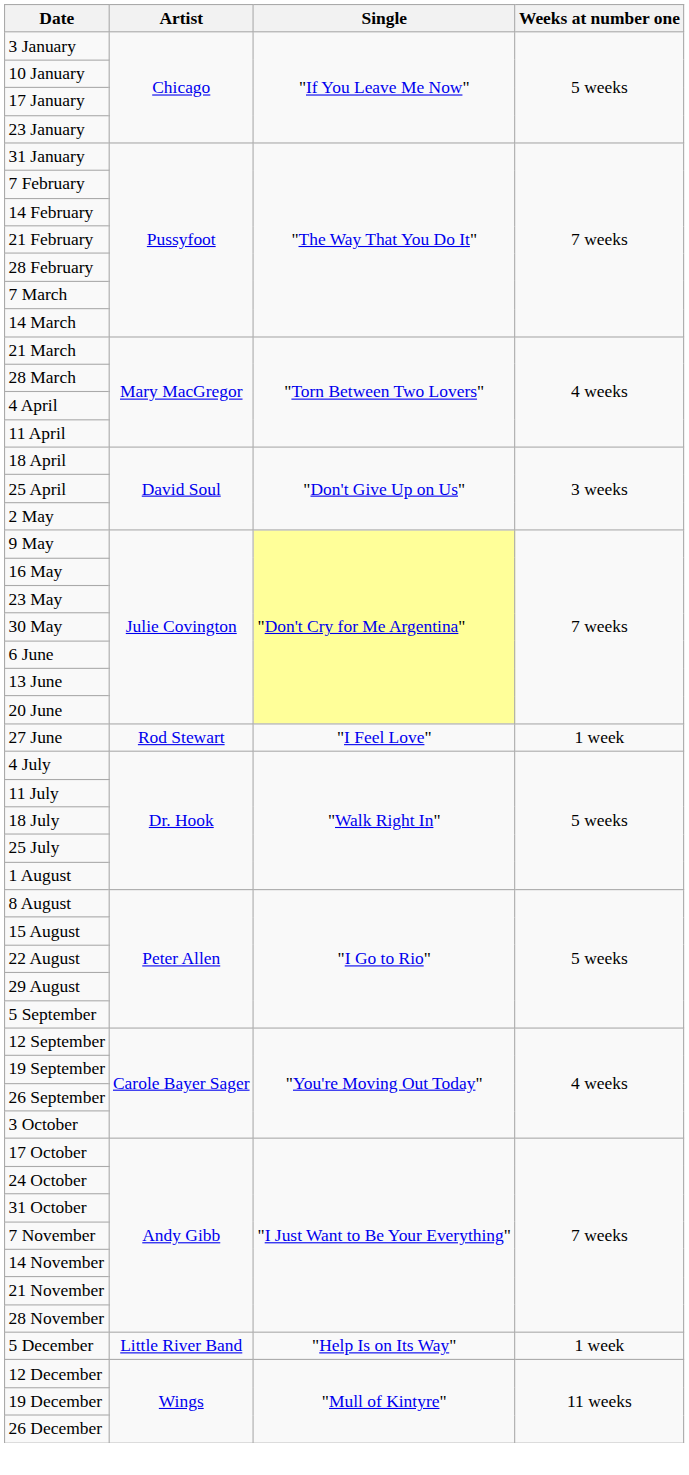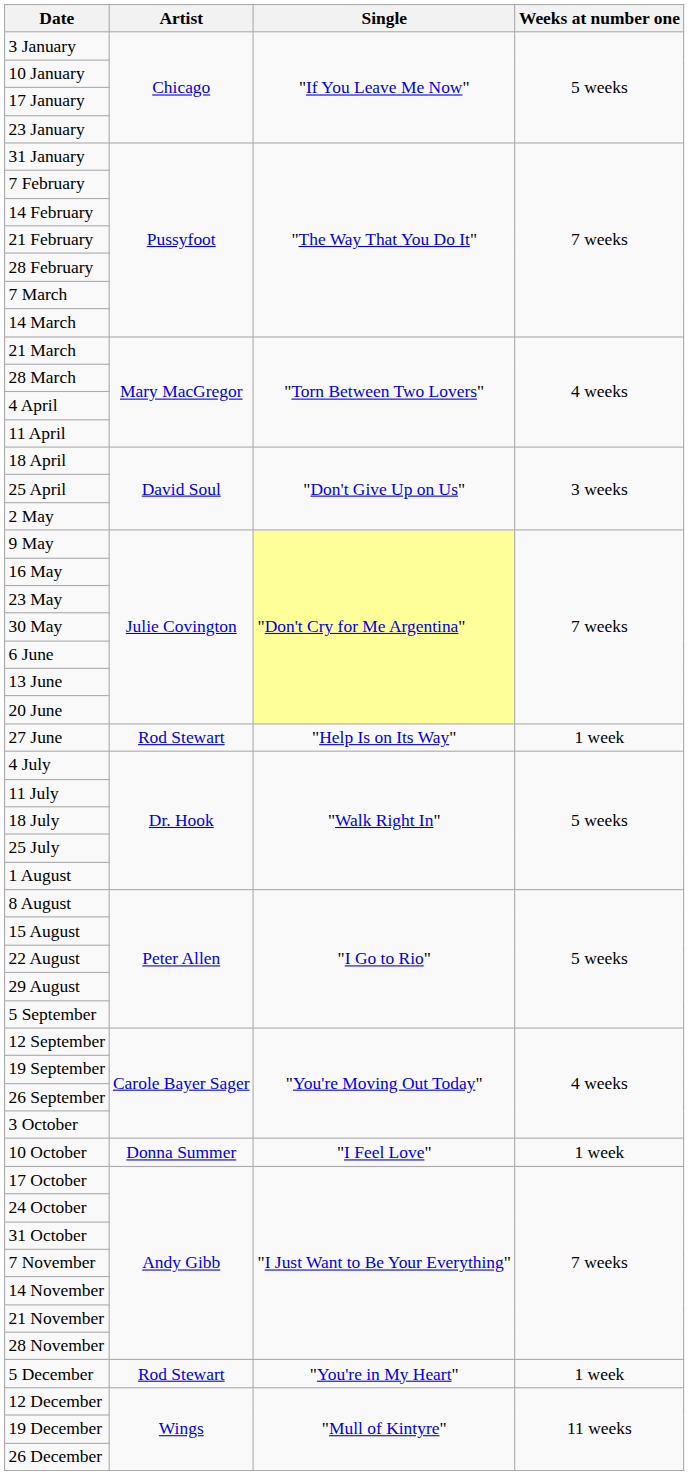 <table class="wikitable">
 <tr>
 <th>Date</th>
 <th>Artist</th>
 <th>Single</th>
 <th>Weeks at number one</th>
 </tr>
 <tr>
 <td>3 January</td>
 <td rowspan="4" align="center"><a href='#'>Chicago</a></td>
 <td rowspan="4" align="center">"<a href='#'>If You Leave Me Now</a>"</td>
 <td rowspan="4" align="center">5 weeks</td>
 </tr>
 <tr>
 <td>10 January</td>
 </tr>
 <tr>
 <td>17 January</td>
 </tr>
 <tr>
 <td>23 January</td>
 </tr>
 <tr>
 <td>31 January</td>
 <td rowspan="7" align="center"><a href='#'>Pussyfoot</a></td>
 <td rowspan="7" align="center">"<a href='#'>The Way That You Do It</a>"</td>
 <td rowspan="7" align="center">7 weeks</td>
 </tr>
 <tr>
 <td>7 February</td>
 </tr>
 <tr>
 <td>14 February</td>
 </tr>
 <tr>
 <td>21 February</td>
 </tr>
 <tr>
 <td>28 February</td>
 </tr>
 <tr>
 <td>7 March</td>
 </tr>
 <tr>
 <td>14 March</td>
 </tr>
 <tr>
 <td>21 March</td>
 <td rowspan="4" align="center"><a href='#'>Mary MacGregor</a></td>
 <td rowspan="4" align="center">"<a href='#'>Torn Between Two Lovers</a>"</td>
 <td rowspan="4" align="center">4 weeks</td>
 </tr>
 <tr>
 <td>28 March</td>
 </tr>
 <tr>
 <td>4 April</td>
 </tr>
 <tr>
 <td>11 April</td>
 </tr>
 <tr>
 <td>18 April</td>
 <td rowspan="3" align="center"><a href='#'>David Soul</a></td>
 <td rowspan="3" align="center">"<a href='#'>Don't Give Up on Us</a>"</td>
 <td rowspan="3" align="center">3 weeks</td>
 </tr>
 <tr>
 <td>25 April</td>
 </tr>
 <tr>
 <td>2 May</td>
 </tr>
 <tr>
 <td>9 May</td>
 <td rowspan="7" align="center"><a href='#'>Julie Covington</a></td>
 <td bgcolor=#FFFF99 align="left" rowspan="7" align="center">"<a href='#'>Don't Cry for Me Argentina</a>"</td>
 <td rowspan="7" align="center">7 weeks</td>
 </tr>
 <tr>
 <td>16 May</td>
 </tr>
 <tr>
 <td>23 May</td>
 </tr>
 <tr>
 <td>30 May</td>
 </tr>
 <tr>
 <td>6 June</td>
 </tr>
 <tr>
 <td>13 June</td>
 </tr>
 <tr>
 <td>20 June</td>
 </tr>
 <tr>
 <td>27 June</td>
 <td align="center"><a href='#'>Rod Stewart</a></td>
-<td align="center">"<a href='#'>I Feel Love</a>"</td>
+<td align="center">"<a href='#'>Help Is on Its Way</a>"</td>
 <td align="center">1 week</td>
 </tr>
 <tr>
 <td>4 July</td>
 <td rowspan="5" align="center"><a href='#'>Dr. Hook</a></td>
 <td rowspan="5" align="center">"<a href='#'>Walk Right In</a>"</td>
 <td rowspan="5" align="center">5 weeks</td>
 </tr>
 <tr>
 <td>11 July</td>
 </tr>
 <tr>
 <td>18 July</td>
 </tr>
 <tr>
 <td>25 July</td>
 </tr>
 <tr>
 <td>1 August</td>
 </tr>
 <tr>
 <td>8 August</td>
 <td rowspan="5" align="center"><a href='#'>Peter Allen</a></td>
 <td rowspan="5" align="center">"<a href='#'>I Go to Rio</a>"</td>
 <td rowspan="5" align="center">5 weeks</td>
 </tr>
 <tr>
 <td>15 August</td>
 </tr>
 <tr>
 <td>22 August</td>
 </tr>
 <tr>
 <td>29 August</td>
 </tr>
 <tr>
 <td>5 September</td>
 </tr>
 <tr>
 <td>12 September</td>
 <td rowspan="4" align="center"><a href='#'>Carole Bayer Sager</a></td>
 <td rowspan="4" align="center">"<a href='#'>You're Moving Out Today</a>"</td>
 <td rowspan="4" align="center">4 weeks</td>
 </tr>
 <tr>
 <td>19 September</td>
 </tr>
 <tr>
 <td>26 September</td>
 </tr>
 <tr>
 <td>3 October</td>
 </tr>
 <tr>
+<td>10 October</td>
+<td align="center"><a href='#'>Donna Summer</a></td>
+<td align="center">"<a href='#'>I Feel Love</a>"</td>
+<td align="center">1 week</td>
+</tr>
+<tr>
 <td>17 October</td>
 <td rowspan="7" align="center"><a href='#'>Andy Gibb</a></td>
 <td rowspan="7" align="center">"<a href='#'>I Just Want to Be Your Everything</a>"</td>
 <td rowspan="7" align="center">7 weeks</td>
 </tr>
 <tr>
 <td>24 October</td>
 </tr>
 <tr>
 <td>31 October</td>
 </tr>
 <tr>
 <td>7 November</td>
 </tr>
 <tr>
 <td>14 November</td>
 </tr>
 <tr>
 <td>21 November</td>
 </tr>
 <tr>
 <td>28 November</td>
 </tr>
 <tr>
 <td>5 December</td>
-<td align="center"><a href='#'>Little River Band</a></td>
-<td align="center">"<a href='#'>Help Is on Its Way</a>"</td>
+<td align="center"><a href='#'>Rod Stewart</a></td>
+<td align="center">"<a href='#'>You're in My Heart</a>"</td>
 <td align="center">1 week</td>
 </tr>
 <tr>
 <td>12 December</td>
 <td rowspan="3" align="center"><a href='#'>Wings</a></td>
 <td rowspan="3" align="center">"<a href='#'>Mull of Kintyre</a>"</td>
 <td rowspan="3" align="center">11 weeks</td>
 </tr>
 <tr>
 <td>19 December</td>
 </tr>
 <tr>
 <td>26 December</td>
 </tr>
 <tr>
 </tr>
 </table>
